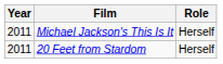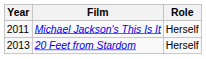 <table class="wikitable sortable">
 <tr>
 <th>Year</th>
 <th>Film</th>
 <th>Role</th>
 </tr>
 <tr>
 <td>2011</td>
 <td><em><a href='#'>Michael Jackson's This Is It</a></em></td>
 <td>Herself</td>
 </tr>
 <tr>
-<td>2011</td>
+<td>2013</td>
 <td><em><a href='#'>20 Feet from Stardom</a></em></td>
 <td>Herself</td>
 </tr>
 </table>
